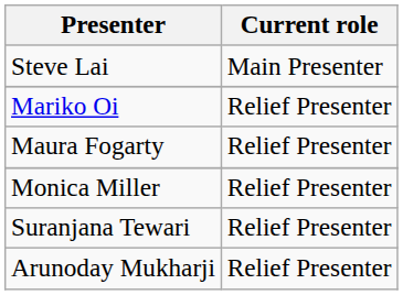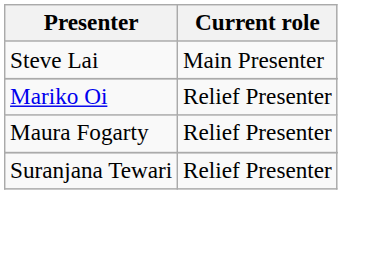 <table class="wikitable">
 <tr>
 <th>Presenter</th>
 <th>Current role</th>
 </tr>
 <tr>
 <td>Steve Lai</td>
 <td>Main Presenter</td>
 </tr>
 <tr>
 </tr>
 <tr>
 </tr>
 <tr>
 <td><a href='#'>Mariko Oi</a></td>
 <td>Relief Presenter</td>
 </tr>
 <tr>
 <td>Maura Fogarty</td>
 <td>Relief Presenter</td>
 </tr>
 <tr>
 </tr>
 <tr>
-<td>Monica Miller</td>
-<td>Relief Presenter</td>
-</tr>
-<tr>
 <td>Suranjana Tewari</td>
 <td>Relief Presenter</td>
 </tr>
-<tr>
-<td>Arunoday Mukharji</td>
-<td>Relief Presenter</td>
-</tr>
 </table>
